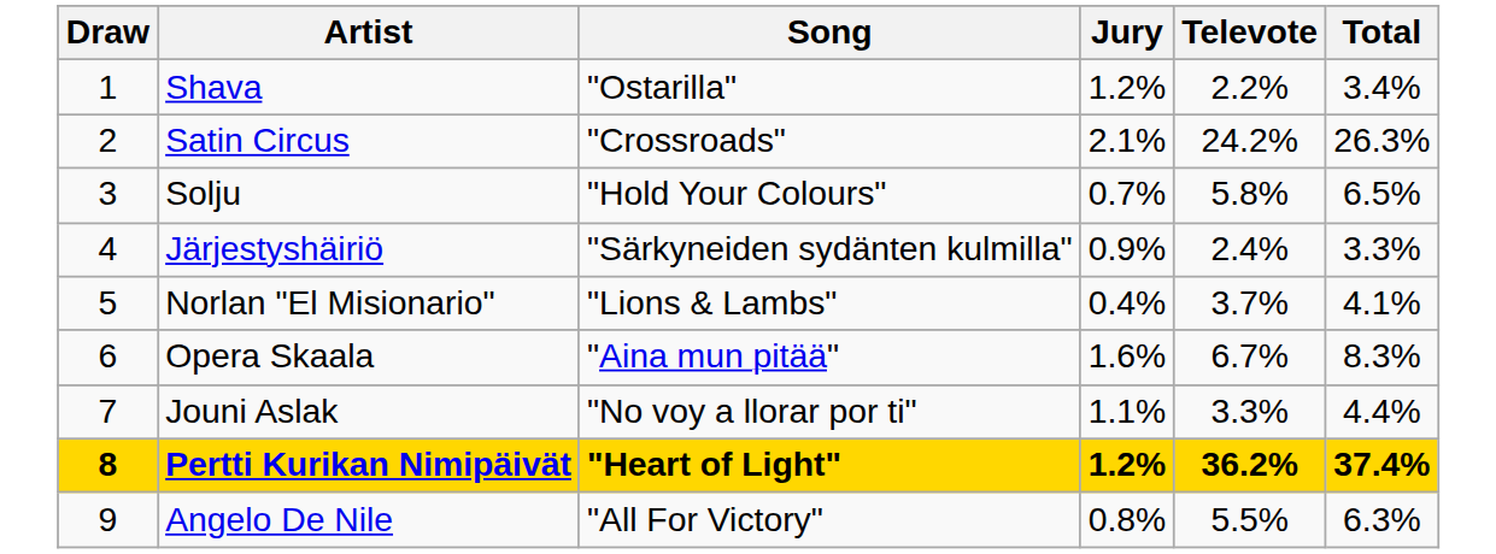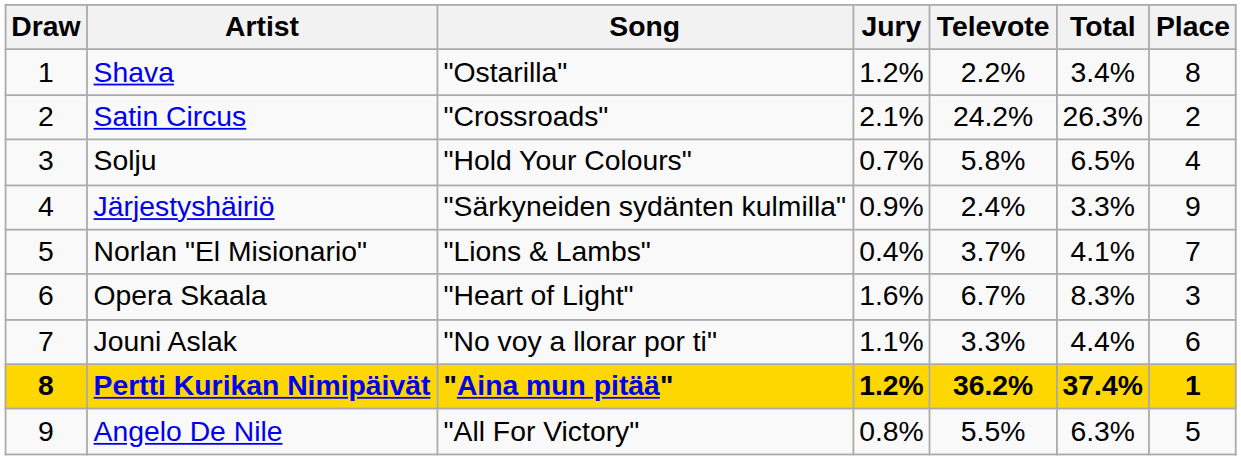 <table class="sortable wikitable" style="margin: 1em auto 1em auto; text-align:center;">
 <tr>
 <th>Draw</th>
 <th>Artist</th>
 <th>Song</th>
 <th>Jury</th>
 <th>Televote</th>
 <th>Total</th>
+<th>Place</th>
 </tr>
 <tr>
 <td>1</td>
 <td align="left"><a href='#'>Shava</a></td>
 <td align="left">"Ostarilla"</td>
 <td>1.2%</td>
 <td>2.2%</td>
 <td>3.4%</td>
+<td>8</td>
 </tr>
 <tr>
 <td>2</td>
 <td align="left"><a href='#'>Satin Circus</a></td>
 <td align="left">"Crossroads"</td>
 <td>2.1%</td>
 <td>24.2%</td>
 <td>26.3%</td>
+<td>2</td>
 </tr>
 <tr>
 <td>3</td>
 <td align="left">Solju</td>
 <td align="left">"Hold Your Colours"</td>
 <td>0.7%</td>
 <td>5.8%</td>
 <td>6.5%</td>
+<td>4</td>
 </tr>
 <tr>
 <td>4</td>
 <td align="left"><a href='#'>Järjestyshäiriö</a></td>
 <td align="left">"Särkyneiden sydänten kulmilla"</td>
 <td>0.9%</td>
 <td>2.4%</td>
 <td>3.3%</td>
+<td>9</td>
 </tr>
 <tr>
 <td>5</td>
 <td align="left">Norlan "El Misionario"</td>
 <td align="left">"Lions & Lambs"</td>
 <td>0.4%</td>
 <td>3.7%</td>
 <td>4.1%</td>
+<td>7</td>
 </tr>
 <tr>
 <td>6</td>
 <td align="left">Opera Skaala</td>
-<td align="left">"<a href='#'>Aina mun pitää</a>"</td>
+<td align="left">"Heart of Light"</td>
 <td>1.6%</td>
 <td>6.7%</td>
 <td>8.3%</td>
+<td>3</td>
 </tr>
 <tr>
 <td>7</td>
 <td align="left">Jouni Aslak</td>
 <td align="left">"No voy a llorar por ti"</td>
 <td>1.1%</td>
 <td>3.3%</td>
 <td>4.4%</td>
+<td>6</td>
 </tr>
 <tr style="font-weight:bold;background:gold;">
 <td>8</td>
 <td align="left"><a href='#'>Pertti Kurikan Nimipäivät</a></td>
-<td align="left">"Heart of Light"</td>
+<td align="left">"<a href='#'>Aina mun pitää</a>"</td>
 <td>1.2%</td>
 <td>36.2%</td>
 <td>37.4%</td>
+<td>1</td>
 </tr>
 <tr>
 <td>9</td>
 <td align="left"><a href='#'>Angelo De Nile</a></td>
 <td align="left">"All For Victory"</td>
 <td>0.8%</td>
 <td>5.5%</td>
 <td>6.3%</td>
+<td>5</td>
 </tr>
 </table>
